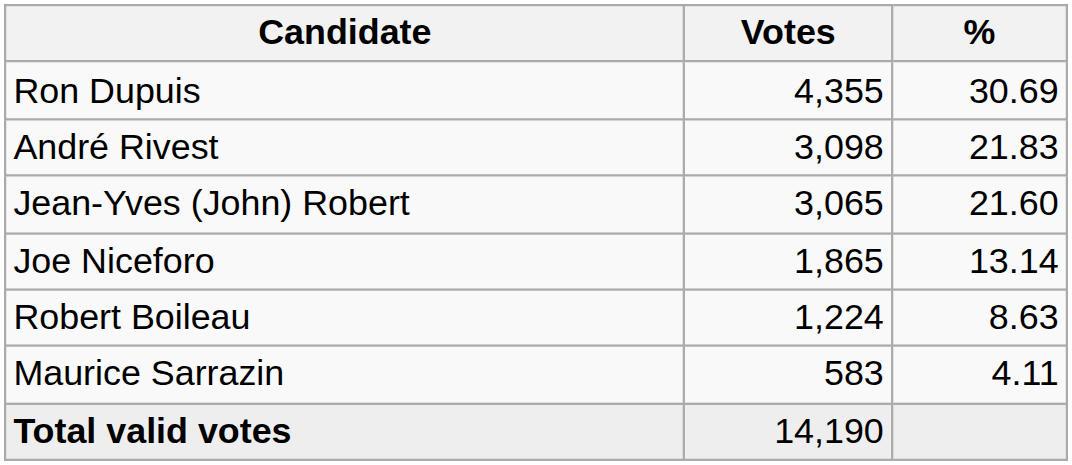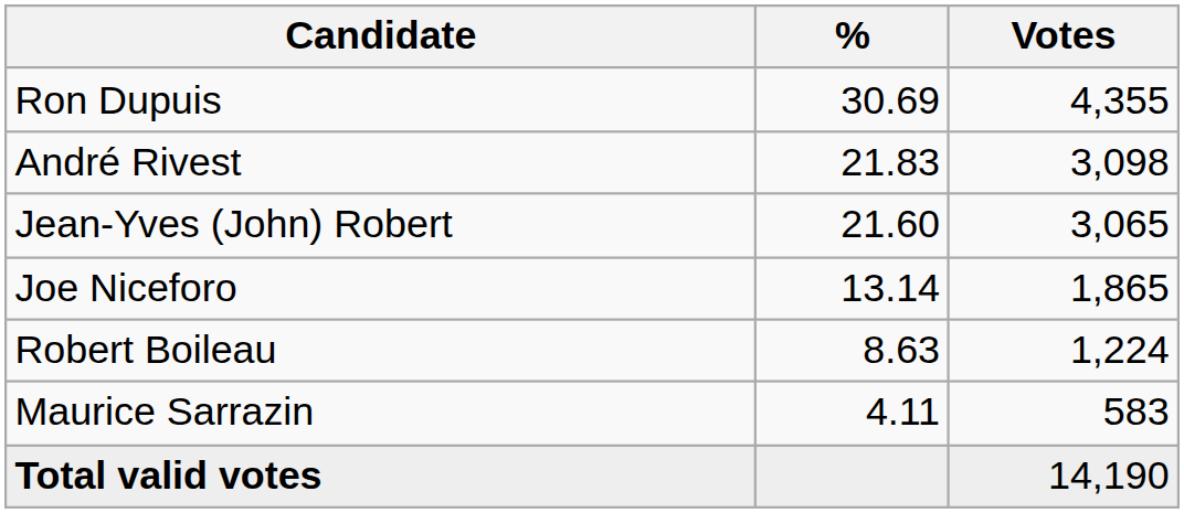 <table style="width:475px;" class="wikitable">
 <tr>
 <th align="center">Candidate</th>
+<th align="center">%</th>
 <th align="center">Votes</th>
-<th align="center">%</th>
 </tr>
 <tr>
 <td align="left">Ron Dupuis</td>
+<td align="right">30.69</td>
 <td align="right">4,355</td>
-<td align="right">30.69</td>
 </tr>
 <tr>
 <td align="left">André Rivest</td>
+<td align="right">21.83</td>
 <td align="right">3,098</td>
-<td align="right">21.83</td>
 </tr>
 <tr>
 <td align="left">Jean-Yves (John) Robert</td>
+<td align="right">21.60</td>
 <td align="right">3,065</td>
-<td align="right">21.60</td>
 </tr>
 <tr>
 <td align="left">Joe Niceforo</td>
+<td align="right">13.14</td>
 <td align="right">1,865</td>
-<td align="right">13.14</td>
 </tr>
 <tr>
 <td align="left">Robert Boileau</td>
+<td align="right">8.63</td>
 <td align="right">1,224</td>
-<td align="right">8.63</td>
 </tr>
 <tr>
 <td align="left">Maurice Sarrazin</td>
+<td align="right">4.11</td>
 <td align="right">583</td>
-<td align="right">4.11</td>
 </tr>
 <tr bgcolor="#EEEEEE">
 <td align="left"><strong>Total valid votes</strong></td>
+<td align="right"></td>
 <td align="right">14,190</td>
-<td align="right"></td>
 </tr>
 </table>
